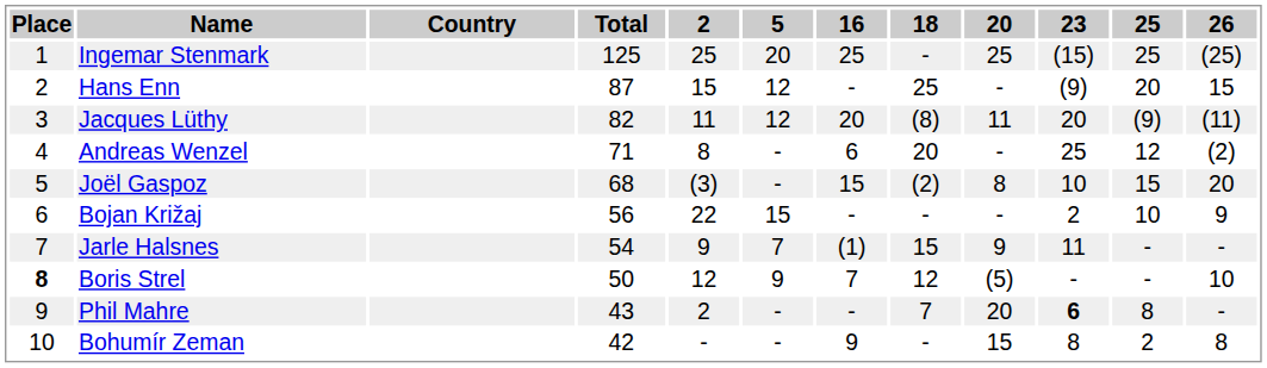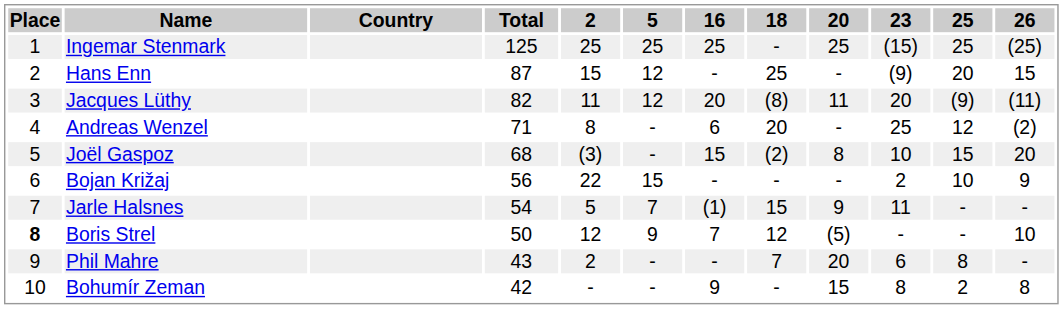 <table border="0" style="border: 1px solid #999; background-color:#FFFFFF; text-align:center; font-size:86%; line-height:15px;">
 <tr align="center" bgcolor="#CCCCCC">
 <th width=35>Place</th>
 <th width=170>Name</th>
 <th width=120>Country</th>
 <th width=50>Total</th>
 <th width=40>2</th>
 <th width=40>5</th>
 <th width=40>16</th>
 <th width=40>18</th>
 <th width=40>20</th>
 <th width=40>23</th>
 <th width=40>25</th>
 <th width=40>26</th>
 </tr>
 <tr bgcolor="#EFEFEF">
 <td>1</td>
 <td align="left"><a href='#'>Ingemar Stenmark</a></td>
 <td align="left"></td>
 <td>125</td>
 <td>25</td>
-<td>20</td>
+<td>25</td>
 <td>25</td>
 <td>-</td>
 <td>25</td>
 <td>(15)</td>
 <td>25</td>
 <td>(25)</td>
 </tr>
 <tr>
 <td>2</td>
 <td align="left"><a href='#'>Hans Enn</a></td>
 <td align="left"></td>
 <td>87</td>
 <td>15</td>
 <td>12</td>
 <td>-</td>
 <td>25</td>
 <td>-</td>
 <td>(9)</td>
 <td>20</td>
 <td>15</td>
 </tr>
 <tr bgcolor="#EFEFEF">
 <td>3</td>
 <td align="left"><a href='#'>Jacques Lüthy</a></td>
 <td align="left"></td>
 <td>82</td>
 <td>11</td>
 <td>12</td>
 <td>20</td>
 <td>(8)</td>
 <td>11</td>
 <td>20</td>
 <td>(9)</td>
 <td>(11)</td>
 </tr>
 <tr>
 <td>4</td>
 <td align="left"><a href='#'>Andreas Wenzel</a></td>
 <td align="left"></td>
 <td>71</td>
 <td>8</td>
 <td>-</td>
 <td>6</td>
 <td>20</td>
 <td>-</td>
 <td>25</td>
 <td>12</td>
 <td>(2)</td>
 </tr>
 <tr bgcolor="#EFEFEF">
 <td>5</td>
 <td align="left"><a href='#'>Joël Gaspoz</a></td>
 <td align="left"></td>
 <td>68</td>
 <td>(3)</td>
 <td>-</td>
 <td>15</td>
 <td>(2)</td>
 <td>8</td>
 <td>10</td>
 <td>15</td>
 <td>20</td>
 </tr>
 <tr>
 <td>6</td>
 <td align="left"><a href='#'>Bojan Križaj</a></td>
 <td align="left"></td>
 <td>56</td>
 <td>22</td>
 <td>15</td>
 <td>-</td>
 <td>-</td>
 <td>-</td>
 <td>2</td>
 <td>10</td>
 <td>9</td>
 </tr>
 <tr bgcolor="#EFEFEF">
 <td>7</td>
 <td align="left"><a href='#'>Jarle Halsnes</a></td>
 <td align="left"></td>
 <td>54</td>
-<td>9</td>
+<td>5</td>
 <td>7</td>
 <td>(1)</td>
 <td>15</td>
 <td>9</td>
 <td>11</td>
 <td>-</td>
 <td>-</td>
 </tr>
 <tr>
 <td><strong>8</strong></td>
 <td align="left"><a href='#'>Boris Strel</a></td>
 <td align="left"></td>
 <td>50</td>
 <td>12</td>
 <td>9</td>
 <td>7</td>
 <td>12</td>
 <td>(5)</td>
 <td>-</td>
 <td>-</td>
 <td>10</td>
 </tr>
 <tr bgcolor="#EFEFEF">
 <td>9</td>
 <td align="left"><a href='#'>Phil Mahre</a></td>
 <td align="left"></td>
 <td>43</td>
 <td>2</td>
 <td>-</td>
 <td>-</td>
 <td>7</td>
 <td>20</td>
-<td><strong>6</strong></td>
+<td>6</td>
 <td>8</td>
 <td>-</td>
 </tr>
 <tr>
 <td>10</td>
 <td align="left"><a href='#'>Bohumír Zeman</a></td>
 <td align="left"></td>
 <td>42</td>
 <td>-</td>
 <td>-</td>
 <td>9</td>
 <td>-</td>
 <td>15</td>
 <td>8</td>
 <td>2</td>
 <td>8</td>
 </tr>
 </table>
